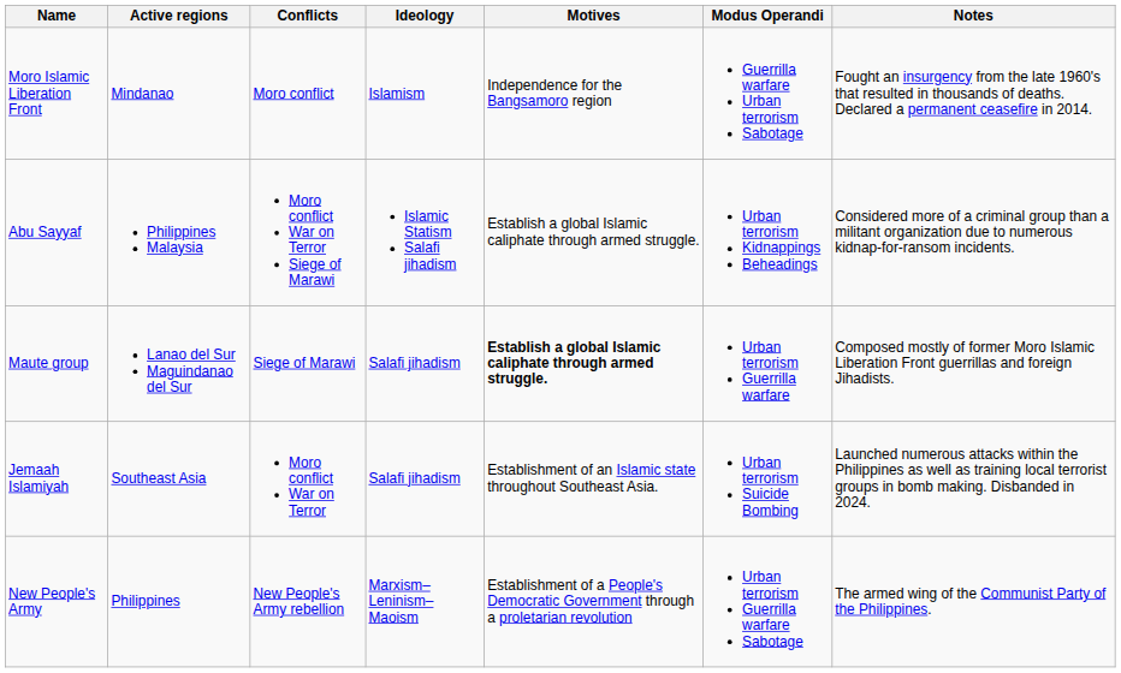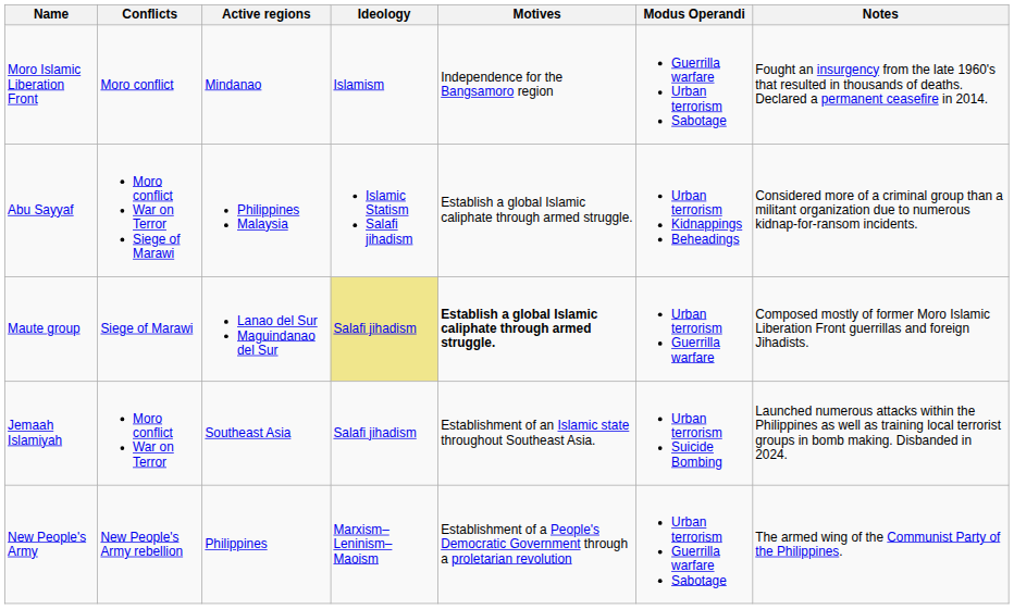 <table class="wikitable defaultcenter col1left">
 <tr>
 <th>Name</th>
+<th>Conflicts</th>
 <th>Active regions</th>
-<th>Conflicts</th>
 <th>Ideology</th>
 <th>Motives</th>
 <th>Modus Operandi</th>
 <th>Notes</th>
 </tr>
 <tr>
 <td> <a href='#'>Moro Islamic Liberation Front</a></td>
+<td><a href='#'>Moro conflict</a></td>
 <td><a href='#'>Mindanao</a></td>
-<td><a href='#'>Moro conflict</a></td>
 <td><a href='#'>Islamism</a></td>
 <td>Independence for the <a href='#'>Bangsamoro</a> region</td>
 <td><br><ul><li><a href='#'>Guerrilla warfare</a></li><li><a href='#'>Urban terrorism</a></li><li><a href='#'>Sabotage</a></li></ul></td>
 <td>Fought an <a href='#'>insurgency</a> from the late 1960's that resulted in thousands of deaths. Declared a <a href='#'>permanent ceasefire</a> in 2014.</td>
 </tr>
 <tr>
 <td><a href='#'>Abu Sayyaf</a></td>
+<td><br><ul><li><a href='#'>Moro conflict</a></li><li><a href='#'>War on Terror</a></li><li><a href='#'>Siege of Marawi</a></li></ul></td>
 <td><br><ul><li><a href='#'>Philippines</a></li><li><a href='#'>Malaysia</a></li></ul></td>
-<td><br><ul><li><a href='#'>Moro conflict</a></li><li><a href='#'>War on Terror</a></li><li><a href='#'>Siege of Marawi</a></li></ul></td>
 <td><br><ul><li><a href='#'>Islamic Statism</a></li><li><a href='#'>Salafi jihadism</a></li></ul></td>
 <td>Establish a global Islamic caliphate through armed struggle.</td>
 <td><br><ul><li><a href='#'>Urban terrorism</a></li><li><a href='#'>Kidnappings</a></li><li><a href='#'>Beheadings</a></li></ul></td>
 <td>Considered more of a criminal group than a militant organization due to numerous kidnap-for-ransom incidents.</td>
 </tr>
 <tr>
 <td> <a href='#'>Maute group</a></td>
+<td><a href='#'>Siege of Marawi</a></td>
 <td><br><ul><li><a href='#'>Lanao del Sur</a></li><li><a href='#'>Maguindanao del Sur</a></li></ul></td>
-<td><a href='#'>Siege of Marawi</a></td>
-<td><a href='#'>Salafi jihadism</a></td>
+<td style="background: khaki;"><a href='#'>Salafi jihadism</a></td>
 <td><strong>Establish a global Islamic caliphate through armed struggle.</strong></td>
 <td><br><ul><li><a href='#'>Urban terrorism</a></li><li><a href='#'>Guerrilla warfare</a></li></ul></td>
 <td>Composed mostly of former Moro Islamic Liberation Front guerrillas and foreign Jihadists.</td>
 </tr>
 <tr>
 <td> <a href='#'>Jemaah Islamiyah</a></td>
+<td><br><ul><li><a href='#'>Moro conflict</a></li><li><a href='#'>War on Terror</a></li></ul></td>
 <td><a href='#'>Southeast Asia</a></td>
-<td><br><ul><li><a href='#'>Moro conflict</a></li><li><a href='#'>War on Terror</a></li></ul></td>
 <td><a href='#'>Salafi jihadism</a></td>
 <td>Establishment of an <a href='#'>Islamic state</a> throughout Southeast Asia.</td>
 <td><br><ul><li><a href='#'>Urban terrorism</a></li><li><a href='#'>Suicide Bombing</a></li></ul></td>
 <td>Launched numerous attacks within the Philippines as well as training local terrorist groups in bomb making. Disbanded in 2024.</td>
 </tr>
 <tr>
 <td> <a href='#'>New People's Army</a></td>
+<td><a href='#'>New People's Army rebellion</a></td>
 <td><a href='#'>Philippines</a></td>
-<td><a href='#'>New People's Army rebellion</a></td>
 <td><a href='#'>Marxism–Leninism–Maoism</a></td>
 <td>Establishment of a <a href='#'>People's Democratic Government</a> through a <a href='#'>proletarian revolution</a></td>
 <td><br><ul><li><a href='#'>Urban terrorism</a></li><li><a href='#'>Guerrilla warfare</a></li><li><a href='#'>Sabotage</a></li></ul></td>
 <td>The armed wing of the <a href='#'>Communist Party of the Philippines</a>.</td>
 </tr>
 </table>
